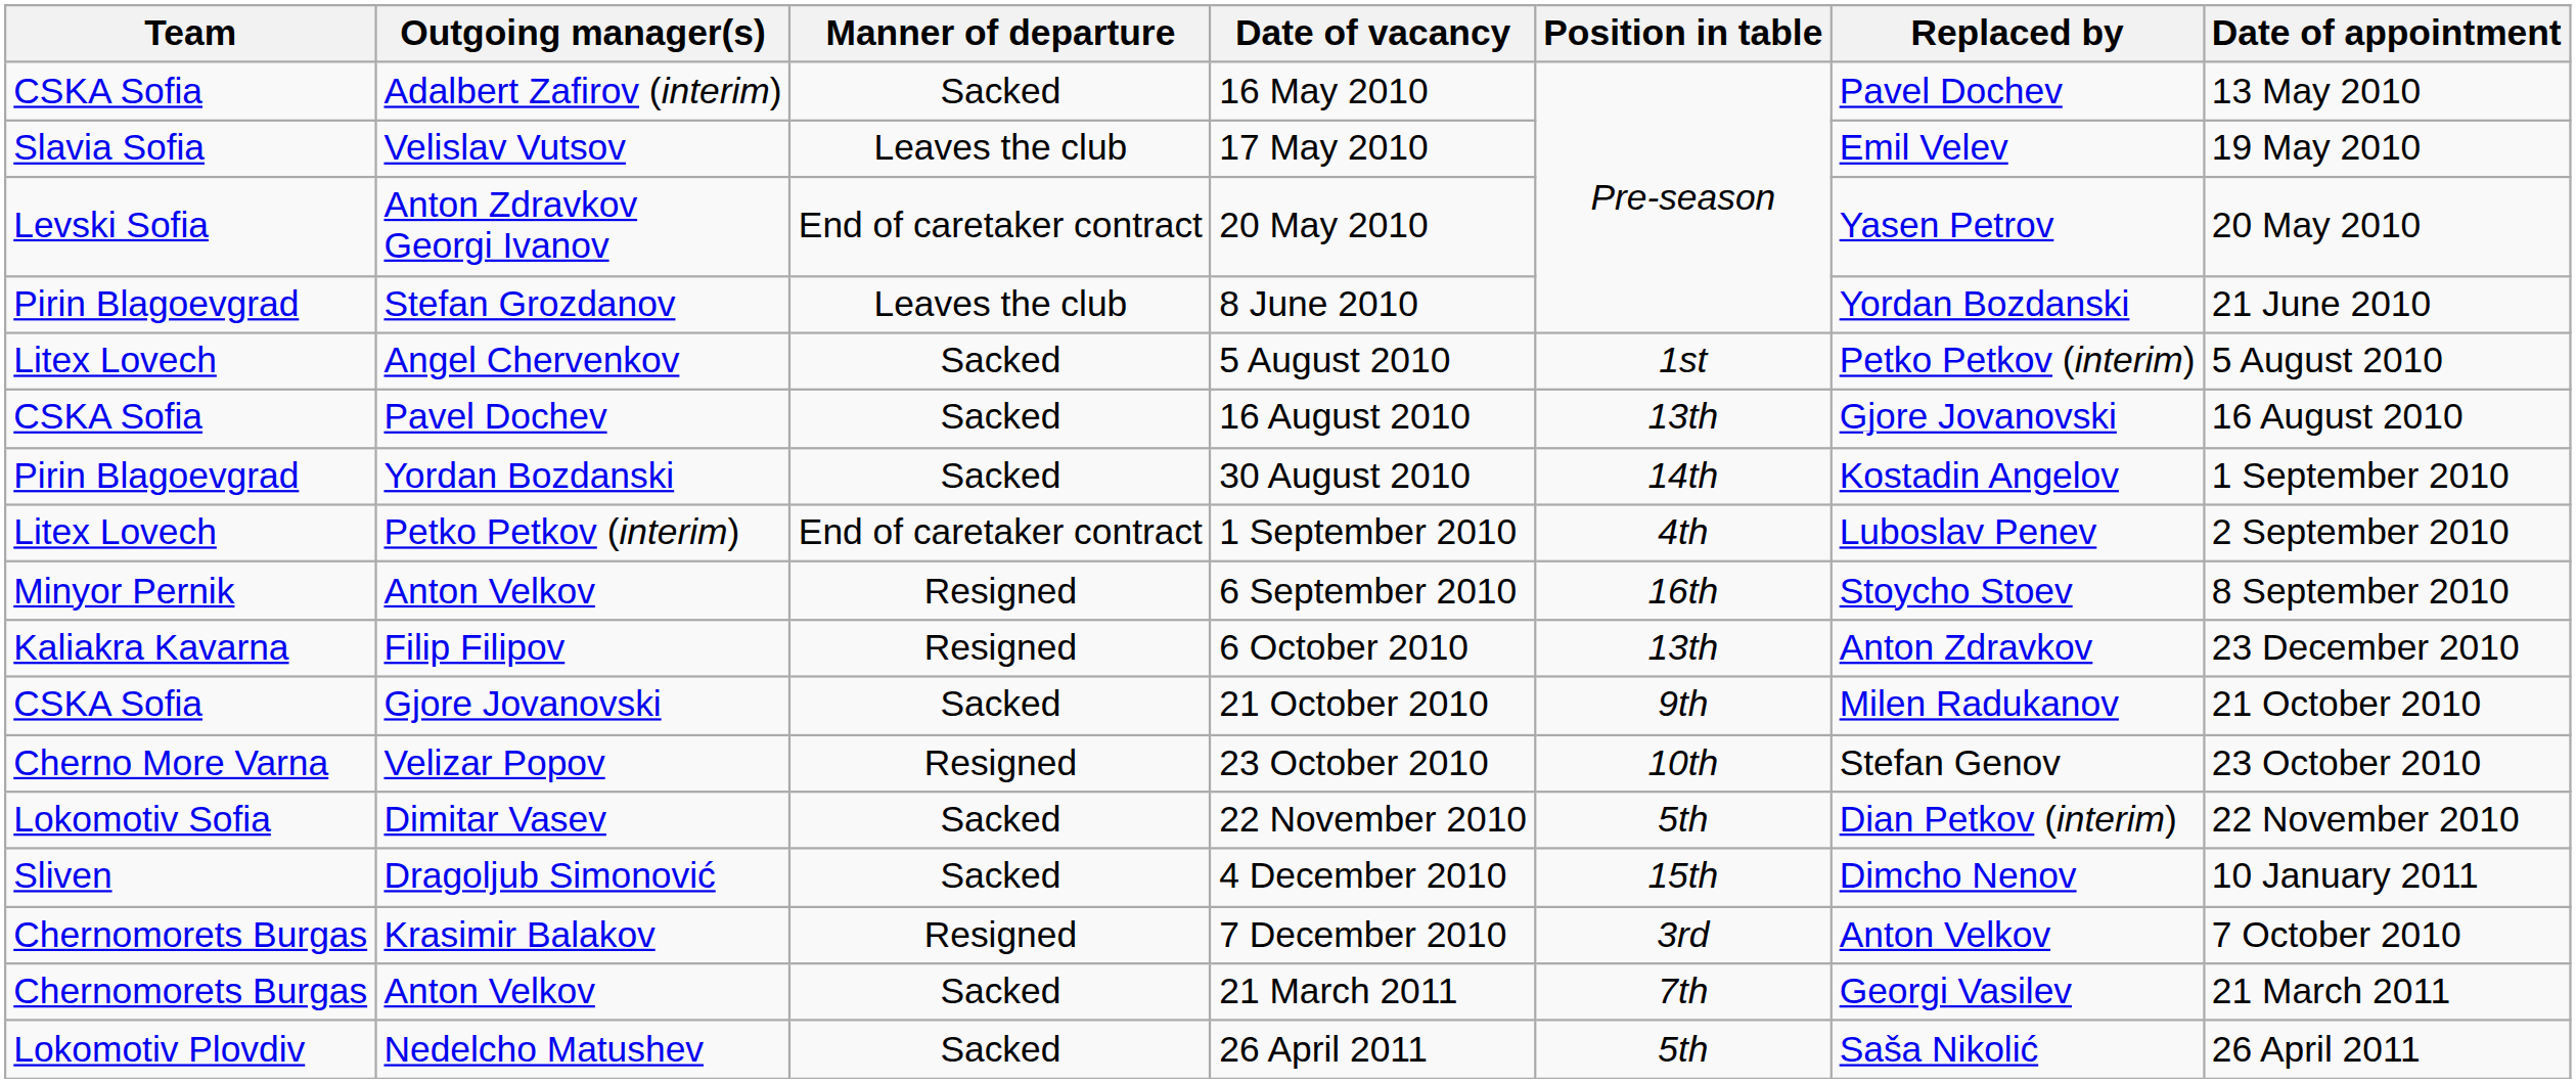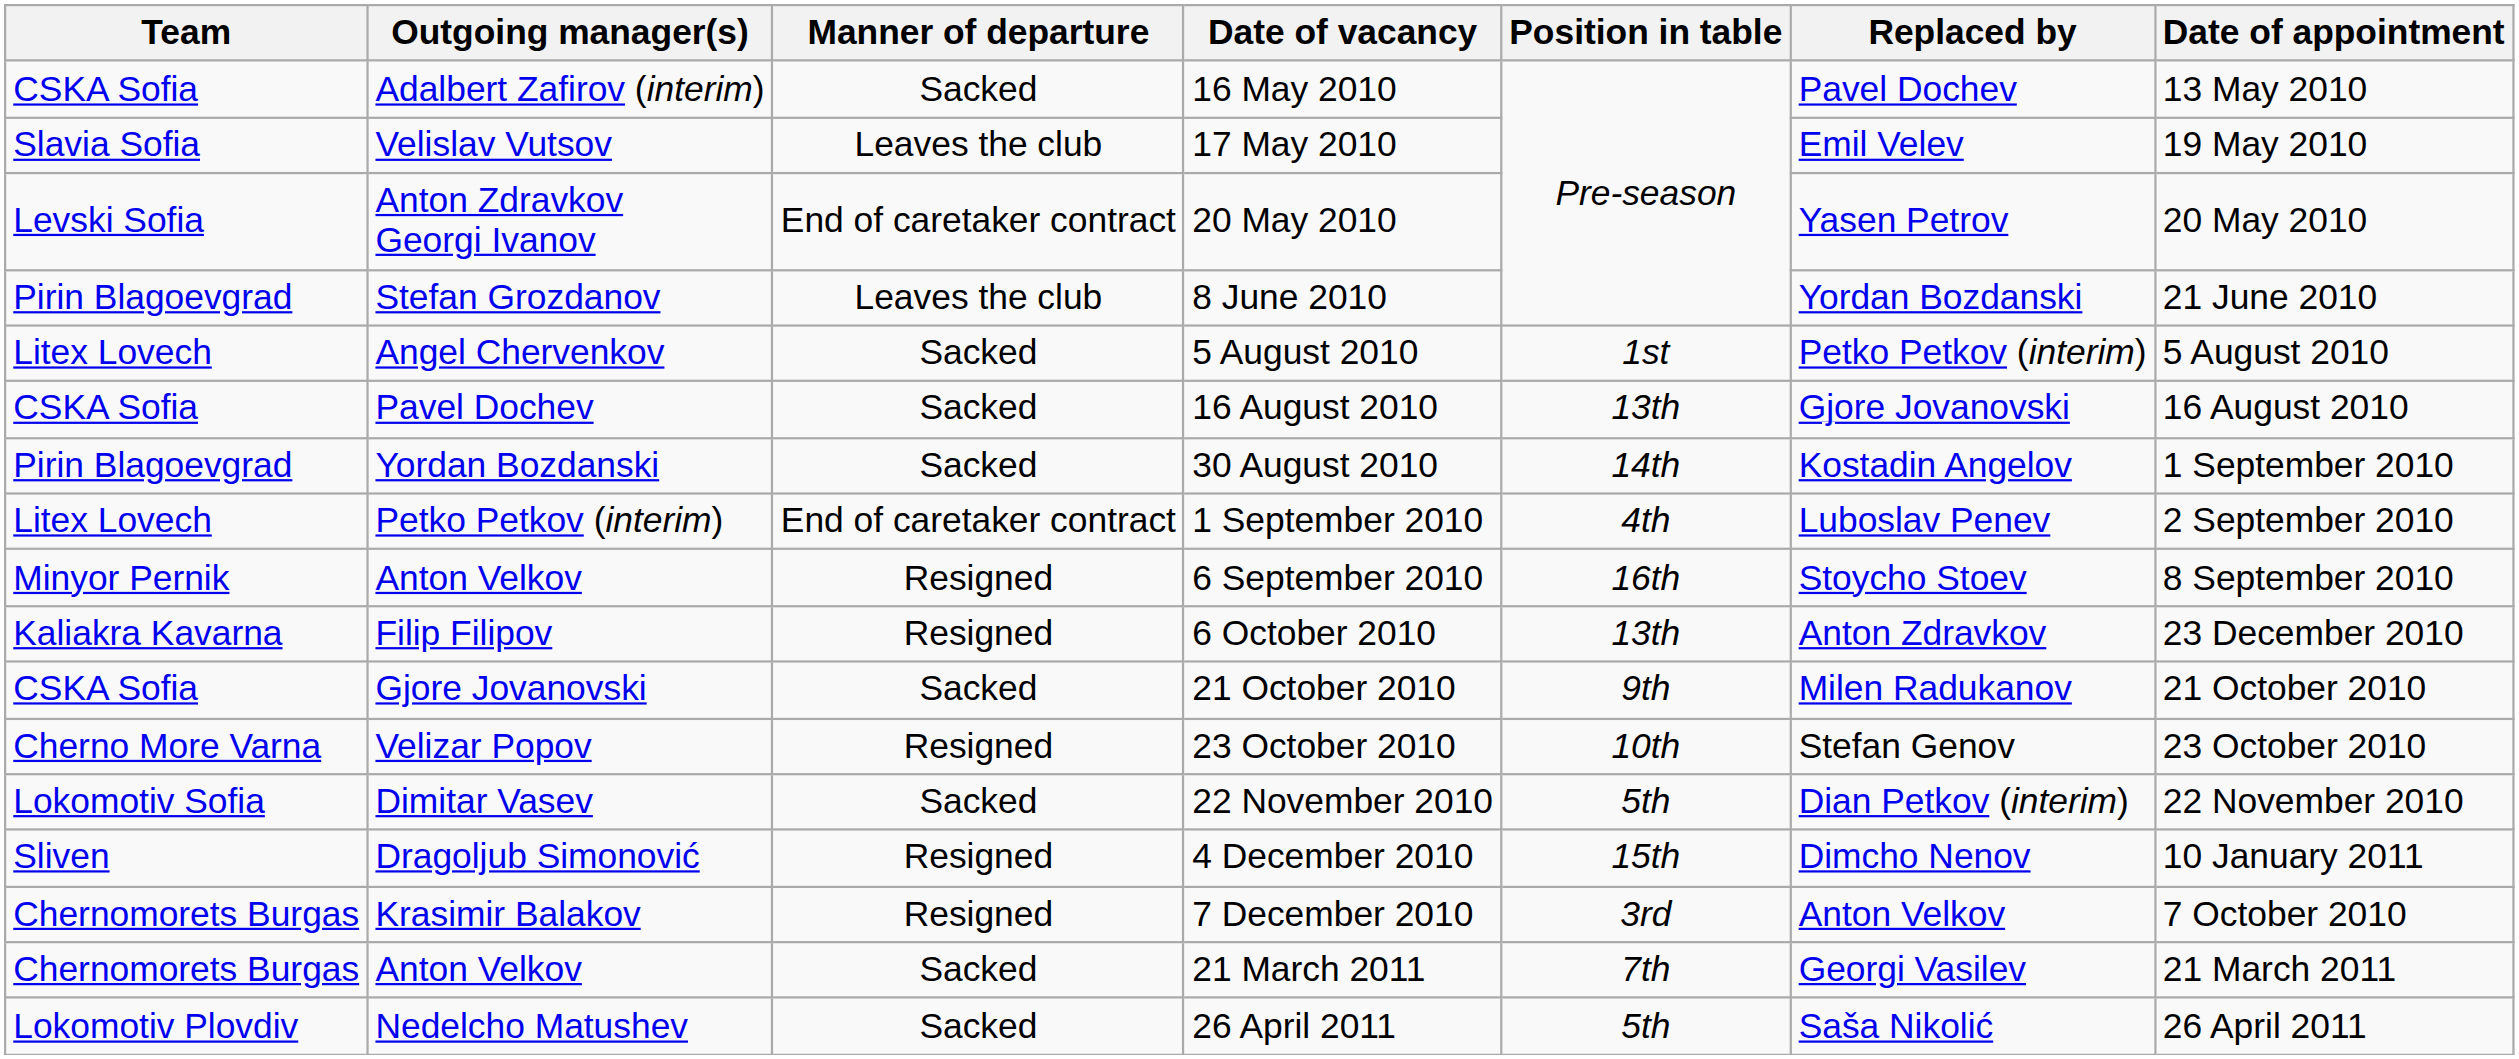 <table class="wikitable">
 <tr>
 <th>Team</th>
 <th>Outgoing manager(s)</th>
 <th>Manner of departure</th>
 <th>Date of vacancy</th>
 <th>Position in table</th>
 <th>Replaced by</th>
 <th>Date of appointment</th>
 </tr>
 <tr>
 <td><a href='#'>CSKA Sofia</a></td>
 <td> <a href='#'>Adalbert Zafirov</a> (<em>interim</em>)</td>
 <td style="text-align:center;">Sacked</td>
 <td>16 May 2010</td>
 <td rowspan="4" style="text-align:center;"><em>Pre-season</em></td>
 <td> <a href='#'>Pavel Dochev</a></td>
 <td>13 May 2010</td>
 </tr>
 <tr>
 <td><a href='#'>Slavia Sofia</a></td>
 <td> <a href='#'>Velislav Vutsov</a></td>
 <td style="text-align:center;">Leaves the club</td>
 <td>17 May 2010</td>
 <td> <a href='#'>Emil Velev</a></td>
 <td>19 May 2010</td>
 </tr>
 <tr>
 <td><a href='#'>Levski Sofia</a></td>
 <td> <a href='#'>Anton Zdravkov</a><br> <a href='#'>Georgi Ivanov</a></td>
 <td style="text-align:center;">End of caretaker contract</td>
 <td>20 May 2010</td>
 <td> <a href='#'>Yasen Petrov</a></td>
 <td>20 May 2010</td>
 </tr>
 <tr>
 <td><a href='#'>Pirin Blagoevgrad</a></td>
 <td> <a href='#'>Stefan Grozdanov</a></td>
 <td style="text-align:center;">Leaves the club</td>
 <td>8 June 2010</td>
 <td> <a href='#'>Yordan Bozdanski</a></td>
 <td>21 June 2010</td>
 </tr>
 <tr>
 <td><a href='#'>Litex Lovech</a></td>
 <td> <a href='#'>Angel Chervenkov</a></td>
 <td style="text-align:center;">Sacked</td>
 <td>5 August 2010</td>
 <td style="text-align:center;"><em>1st</em></td>
 <td> <a href='#'>Petko Petkov</a> (<em>interim</em>)</td>
 <td>5 August 2010</td>
 </tr>
 <tr>
 <td><a href='#'>CSKA Sofia</a></td>
 <td> <a href='#'>Pavel Dochev</a></td>
 <td style="text-align:center;">Sacked</td>
 <td>16 August 2010</td>
 <td style="text-align:center;"><em>13th</em></td>
 <td> <a href='#'>Gjore Jovanovski</a></td>
 <td>16 August 2010</td>
 </tr>
 <tr>
 <td><a href='#'>Pirin Blagoevgrad</a></td>
 <td> <a href='#'>Yordan Bozdanski</a></td>
 <td style="text-align:center;">Sacked</td>
 <td>30 August 2010</td>
 <td style="text-align:center;"><em>14th</em></td>
 <td> <a href='#'>Kostadin Angelov</a></td>
 <td>1 September 2010</td>
 </tr>
 <tr>
 <td><a href='#'>Litex Lovech</a></td>
 <td> <a href='#'>Petko Petkov</a> (<em>interim</em>)</td>
 <td style="text-align:center;">End of caretaker contract</td>
 <td>1 September 2010</td>
 <td style="text-align:center;"><em>4th</em></td>
 <td> <a href='#'>Luboslav Penev</a></td>
 <td>2 September 2010</td>
 </tr>
 <tr>
 <td><a href='#'>Minyor Pernik</a></td>
 <td> <a href='#'>Anton Velkov</a></td>
 <td style="text-align:center;">Resigned</td>
 <td>6 September 2010</td>
 <td style="text-align:center;"><em>16th</em></td>
 <td> <a href='#'>Stoycho Stoev</a></td>
 <td>8 September 2010</td>
 </tr>
 <tr>
 <td><a href='#'>Kaliakra Kavarna</a></td>
 <td> <a href='#'>Filip Filipov</a></td>
 <td style="text-align:center;">Resigned</td>
 <td>6 October 2010</td>
 <td style="text-align:center;"><em>13th</em></td>
 <td> <a href='#'>Anton Zdravkov</a></td>
 <td>23 December 2010</td>
 </tr>
 <tr>
 <td><a href='#'>CSKA Sofia</a></td>
 <td> <a href='#'>Gjore Jovanovski</a></td>
 <td style="text-align:center;">Sacked</td>
 <td>21 October 2010</td>
 <td style="text-align:center;"><em>9th</em></td>
 <td> <a href='#'>Milen Radukanov</a></td>
 <td>21 October 2010</td>
 </tr>
 <tr>
 <td><a href='#'>Cherno More Varna</a></td>
 <td> <a href='#'>Velizar Popov</a></td>
 <td style="text-align:center;">Resigned</td>
 <td>23 October 2010</td>
 <td style="text-align:center;"><em>10th</em></td>
 <td> Stefan Genov</td>
 <td>23 October 2010</td>
 </tr>
 <tr>
 <td><a href='#'>Lokomotiv Sofia</a></td>
 <td> <a href='#'>Dimitar Vasev</a></td>
 <td style="text-align:center;">Sacked</td>
 <td>22 November 2010</td>
 <td style="text-align:center;"><em>5th</em></td>
 <td> <a href='#'>Dian Petkov</a> (<em>interim</em>)</td>
 <td>22 November 2010</td>
 </tr>
 <tr>
 <td><a href='#'>Sliven</a></td>
 <td> <a href='#'>Dragoljub Simonović</a></td>
-<td style="text-align:center;">Sacked</td>
+<td style="text-align:center;">Resigned</td>
 <td>4 December 2010</td>
 <td style="text-align:center;"><em>15th</em></td>
 <td> <a href='#'>Dimcho Nenov</a></td>
 <td>10 January 2011</td>
 </tr>
 <tr>
 <td><a href='#'>Chernomorets Burgas</a></td>
 <td> <a href='#'>Krasimir Balakov</a></td>
 <td style="text-align:center;">Resigned</td>
 <td>7 December 2010</td>
 <td style="text-align:center;"><em>3rd</em></td>
 <td> <a href='#'>Anton Velkov</a></td>
 <td>7 October 2010</td>
 </tr>
 <tr>
 <td><a href='#'>Chernomorets Burgas</a></td>
 <td> <a href='#'>Anton Velkov</a></td>
 <td style="text-align:center;">Sacked</td>
 <td>21 March 2011</td>
 <td style="text-align:center;"><em>7th</em></td>
 <td> <a href='#'>Georgi Vasilev</a></td>
 <td>21 March 2011</td>
 </tr>
 <tr>
 <td><a href='#'>Lokomotiv Plovdiv</a></td>
 <td> <a href='#'>Nedelcho Matushev</a></td>
 <td style="text-align:center;">Sacked</td>
 <td>26 April 2011</td>
 <td style="text-align:center;"><em>5th</em></td>
 <td> <a href='#'>Saša Nikolić</a></td>
 <td>26 April 2011</td>
 </tr>
 </table>
